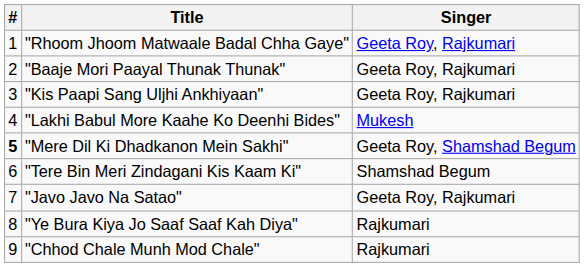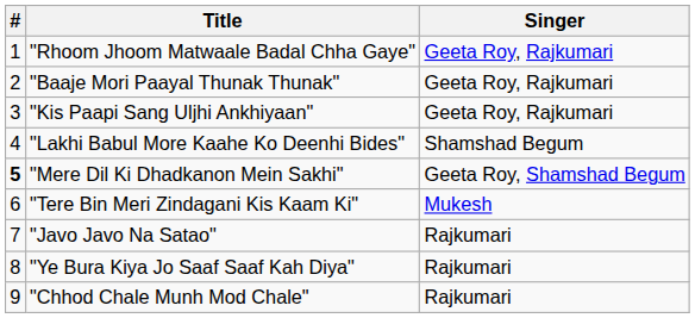 <table class="wikitable" style="font-size:95%;">
 <tr>
 <th>#</th>
 <th>Title</th>
 <th>Singer</th>
 </tr>
 <tr>
 <td>1</td>
 <td>"Rhoom Jhoom Matwaale Badal Chha Gaye"</td>
 <td><a href='#'>Geeta Roy</a>, <a href='#'>Rajkumari</a></td>
 </tr>
 <tr>
 <td>2</td>
 <td>"Baaje Mori Paayal Thunak Thunak"</td>
 <td>Geeta Roy, Rajkumari</td>
 </tr>
 <tr>
 <td>3</td>
 <td>"Kis Paapi Sang Uljhi Ankhiyaan"</td>
 <td>Geeta Roy, Rajkumari</td>
 </tr>
 <tr>
 <td>4</td>
 <td>"Lakhi Babul More Kaahe Ko Deenhi Bides"</td>
-<td><a href='#'>Mukesh</a></td>
+<td>Shamshad Begum</td>
 </tr>
 <tr>
 <td><strong>5</strong></td>
 <td>"Mere Dil Ki Dhadkanon Mein Sakhi"</td>
 <td>Geeta Roy, <a href='#'>Shamshad Begum</a></td>
 </tr>
 <tr>
 <td>6</td>
 <td>"Tere Bin Meri Zindagani Kis Kaam Ki"</td>
-<td>Shamshad Begum</td>
+<td><a href='#'>Mukesh</a></td>
 </tr>
 <tr>
 <td>7</td>
 <td>"Javo Javo Na Satao"</td>
-<td>Geeta Roy, Rajkumari</td>
+<td>Rajkumari</td>
 </tr>
 <tr>
 <td>8</td>
 <td>"Ye Bura Kiya Jo Saaf Saaf Kah Diya"</td>
 <td>Rajkumari</td>
 </tr>
 <tr>
 <td>9</td>
 <td>"Chhod Chale Munh Mod Chale"</td>
 <td>Rajkumari</td>
 </tr>
 </table>
